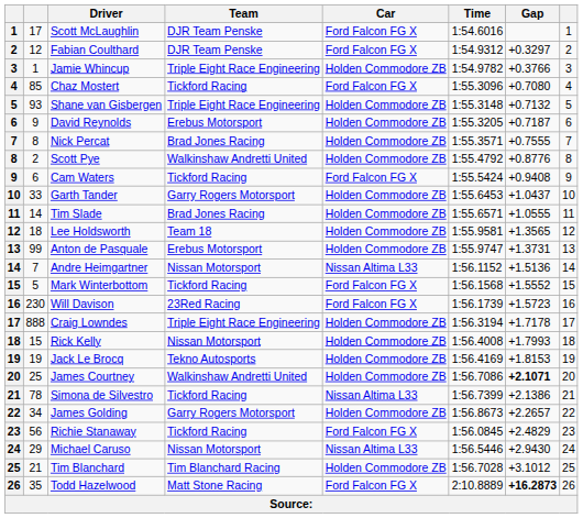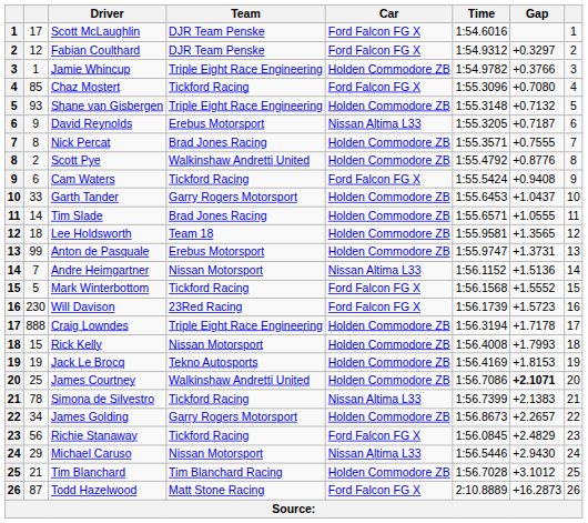 <table class="wikitable" style="font-size: 85%">
 <tr>
 <th></th>
 <th></th>
 <th>Driver</th>
 <th>Team</th>
 <th>Car</th>
 <th>Time</th>
 <th>Gap</th>
 <th></th>
 </tr>
 <tr>
 <th>1</th>
 <td align="center">17</td>
 <td> <a href='#'>Scott McLaughlin</a></td>
 <td><a href='#'>DJR Team Penske</a></td>
 <td><a href='#'>Ford Falcon FG X</a></td>
 <td>1:54.6016</td>
 <td></td>
 <td align="center">1</td>
 </tr>
 <tr>
 <th>2</th>
 <td align="center">12</td>
 <td> <a href='#'>Fabian Coulthard</a></td>
 <td><a href='#'>DJR Team Penske</a></td>
 <td><a href='#'>Ford Falcon FG X</a></td>
 <td>1:54.9312</td>
 <td>+0.3297</td>
 <td align="center">2</td>
 </tr>
 <tr>
 <th>3</th>
 <td align="center">1</td>
 <td> <a href='#'>Jamie Whincup</a></td>
 <td><a href='#'>Triple Eight Race Engineering</a></td>
 <td><a href='#'>Holden Commodore ZB</a></td>
 <td>1:54.9782</td>
 <td>+0.3766</td>
 <td align="center">3</td>
 </tr>
 <tr>
 <th>4</th>
 <td align="center">85</td>
 <td> <a href='#'>Chaz Mostert</a></td>
 <td><a href='#'>Tickford Racing</a></td>
 <td><a href='#'>Ford Falcon FG X</a></td>
 <td>1:55.3096</td>
 <td>+0.7080</td>
 <td align="center">4</td>
 </tr>
 <tr>
 <th>5</th>
 <td align="center">93</td>
 <td> <a href='#'>Shane van Gisbergen</a></td>
 <td><a href='#'>Triple Eight Race Engineering</a></td>
 <td><a href='#'>Holden Commodore ZB</a></td>
 <td>1:55.3148</td>
 <td>+0.7132</td>
 <td align="center">5</td>
 </tr>
 <tr>
 <th>6</th>
 <td align="center">9</td>
 <td> <a href='#'>David Reynolds</a></td>
 <td><a href='#'>Erebus Motorsport</a></td>
-<td><a href='#'>Holden Commodore ZB</a></td>
+<td><a href='#'>Nissan Altima L33</a></td>
 <td>1:55.3205</td>
 <td>+0.7187</td>
 <td align="center">6</td>
 </tr>
 <tr>
 <th>7</th>
 <td align="center">8</td>
 <td> <a href='#'>Nick Percat</a></td>
 <td><a href='#'>Brad Jones Racing</a></td>
 <td><a href='#'>Holden Commodore ZB</a></td>
 <td>1:55.3571</td>
 <td>+0.7555</td>
 <td align="center">7</td>
 </tr>
 <tr>
 <th>8</th>
 <td align="center">2</td>
 <td> <a href='#'>Scott Pye</a></td>
 <td><a href='#'>Walkinshaw Andretti United</a></td>
 <td><a href='#'>Holden Commodore ZB</a></td>
 <td>1:55.4792</td>
 <td>+0.8776</td>
 <td align="center">8</td>
 </tr>
 <tr>
 <th>9</th>
 <td align="center">6</td>
 <td> <a href='#'>Cam Waters</a></td>
 <td><a href='#'>Tickford Racing</a></td>
 <td><a href='#'>Ford Falcon FG X</a></td>
 <td>1:55.5424</td>
 <td>+0.9408</td>
 <td align="center">9</td>
 </tr>
 <tr>
 <th>10</th>
 <td align="center">33</td>
 <td> <a href='#'>Garth Tander</a></td>
 <td><a href='#'>Garry Rogers Motorsport</a></td>
 <td><a href='#'>Holden Commodore ZB</a></td>
 <td>1:55.6453</td>
 <td>+1.0437</td>
 <td align="center">10</td>
 </tr>
 <tr>
 <th>11</th>
 <td align="center">14</td>
 <td> <a href='#'>Tim Slade</a></td>
 <td><a href='#'>Brad Jones Racing</a></td>
 <td><a href='#'>Holden Commodore ZB</a></td>
 <td>1:55.6571</td>
 <td>+1.0555</td>
 <td align="center">11</td>
 </tr>
 <tr>
 <th>12</th>
 <td align="center">18</td>
 <td> <a href='#'>Lee Holdsworth</a></td>
 <td><a href='#'>Team 18</a></td>
 <td><a href='#'>Holden Commodore ZB</a></td>
 <td>1:55.9581</td>
 <td>+1.3565</td>
 <td align="center">12</td>
 </tr>
 <tr>
 <th>13</th>
 <td align="center">99</td>
 <td> <a href='#'>Anton de Pasquale</a></td>
 <td><a href='#'>Erebus Motorsport</a></td>
 <td><a href='#'>Holden Commodore ZB</a></td>
 <td>1:55.9747</td>
 <td>+1.3731</td>
 <td align="center">13</td>
 </tr>
 <tr>
 <th>14</th>
 <td align="center">7</td>
 <td> <a href='#'>Andre Heimgartner</a></td>
 <td><a href='#'>Nissan Motorsport</a></td>
 <td><a href='#'>Nissan Altima L33</a></td>
 <td>1:56.1152</td>
 <td>+1.5136</td>
 <td align="center">14</td>
 </tr>
 <tr>
 <th>15</th>
 <td align="center">5</td>
 <td> <a href='#'>Mark Winterbottom</a></td>
 <td><a href='#'>Tickford Racing</a></td>
 <td><a href='#'>Ford Falcon FG X</a></td>
 <td>1:56.1568</td>
 <td>+1.5552</td>
 <td align="center">15</td>
 </tr>
 <tr>
 <th>16</th>
 <td align="center">230</td>
 <td> <a href='#'>Will Davison</a></td>
 <td><a href='#'>23Red Racing</a></td>
 <td><a href='#'>Ford Falcon FG X</a></td>
 <td>1:56.1739</td>
 <td>+1.5723</td>
 <td align="center">16</td>
 </tr>
 <tr>
 <th>17</th>
 <td align="center">888</td>
 <td> <a href='#'>Craig Lowndes</a></td>
 <td><a href='#'>Triple Eight Race Engineering</a></td>
 <td><a href='#'>Holden Commodore ZB</a></td>
 <td>1:56.3194</td>
 <td>+1.7178</td>
 <td align="center">17</td>
 </tr>
 <tr>
 <th>18</th>
 <td align="center">15</td>
 <td> <a href='#'>Rick Kelly</a></td>
 <td><a href='#'>Nissan Motorsport</a></td>
 <td><a href='#'>Holden Commodore ZB</a></td>
 <td>1:56.4008</td>
 <td>+1.7993</td>
 <td align="center">18</td>
 </tr>
 <tr>
 <th>19</th>
 <td align="center">19</td>
 <td> <a href='#'>Jack Le Brocq</a></td>
 <td><a href='#'>Tekno Autosports</a></td>
 <td><a href='#'>Holden Commodore ZB</a></td>
 <td>1:56.4169</td>
 <td>+1.8153</td>
 <td align="center">19</td>
 </tr>
 <tr>
 <th>20</th>
 <td align="center">25</td>
 <td> <a href='#'>James Courtney</a></td>
 <td><a href='#'>Walkinshaw Andretti United</a></td>
 <td><a href='#'>Holden Commodore ZB</a></td>
 <td>1:56.7086</td>
 <td><strong>+2.1071</strong></td>
 <td align="center">20</td>
 </tr>
 <tr>
 <th>21</th>
 <td align="center">78</td>
 <td> <a href='#'>Simona de Silvestro</a></td>
 <td><a href='#'>Tickford Racing</a></td>
 <td><a href='#'>Nissan Altima L33</a></td>
 <td>1:56.7399</td>
-<td>+2.1386</td>
+<td>+2.1383</td>
 <td align="center">21</td>
 </tr>
 <tr>
 <th>22</th>
 <td align="center">34</td>
 <td> <a href='#'>James Golding</a></td>
 <td><a href='#'>Garry Rogers Motorsport</a></td>
 <td><a href='#'>Holden Commodore ZB</a></td>
 <td>1:56.8673</td>
 <td>+2.2657</td>
 <td align="center">22</td>
 </tr>
 <tr>
 <th>23</th>
 <td align="center">56</td>
 <td> <a href='#'>Richie Stanaway</a></td>
 <td><a href='#'>Tickford Racing</a></td>
 <td><a href='#'>Ford Falcon FG X</a></td>
 <td>1:56.0845</td>
 <td>+2.4829</td>
 <td align="center">23</td>
 </tr>
 <tr>
 <th>24</th>
 <td align="center">29</td>
 <td> <a href='#'>Michael Caruso</a></td>
 <td><a href='#'>Nissan Motorsport</a></td>
 <td><a href='#'>Nissan Altima L33</a></td>
 <td>1:56.5446</td>
 <td>+2.9430</td>
 <td align="center">24</td>
 </tr>
 <tr>
 <th>25</th>
 <td align="center">21</td>
 <td> <a href='#'>Tim Blanchard</a></td>
 <td><a href='#'>Tim Blanchard Racing</a></td>
 <td><a href='#'>Holden Commodore ZB</a></td>
 <td>1:56.7028</td>
 <td>+3.1012</td>
 <td align="center">25</td>
 </tr>
 <tr>
 <th>26</th>
-<td align="center">35</td>
+<td align="center">87</td>
 <td> <a href='#'>Todd Hazelwood</a></td>
 <td><a href='#'>Matt Stone Racing</a></td>
 <td><a href='#'>Ford Falcon FG X</a></td>
 <td>2:10.8889</td>
-<td><strong>+16.2873</strong></td>
+<td>+16.2873</td>
 <td align="center">26</td>
 </tr>
 <tr>
 <th colspan="8">Source:</th>
 </tr>
 </table>
